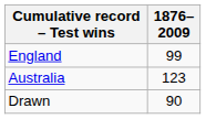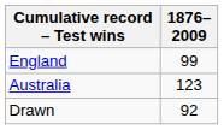 <table class="wikitable" style="text-align:center;">
 <tr>
 <th width="150">Cumulative record – Test wins</th>
 <th width="50">1876–2009</th>
 </tr>
 <tr>
 <td style="text-align:left;"><a href='#'>England</a></td>
 <td>99</td>
 </tr>
 <tr>
 <td style="text-align:left;"><a href='#'>Australia</a></td>
 <td>123</td>
 </tr>
 <tr>
 <td style="text-align:left;">Drawn</td>
-<td>90</td>
+<td>92</td>
 </tr>
 </table>
